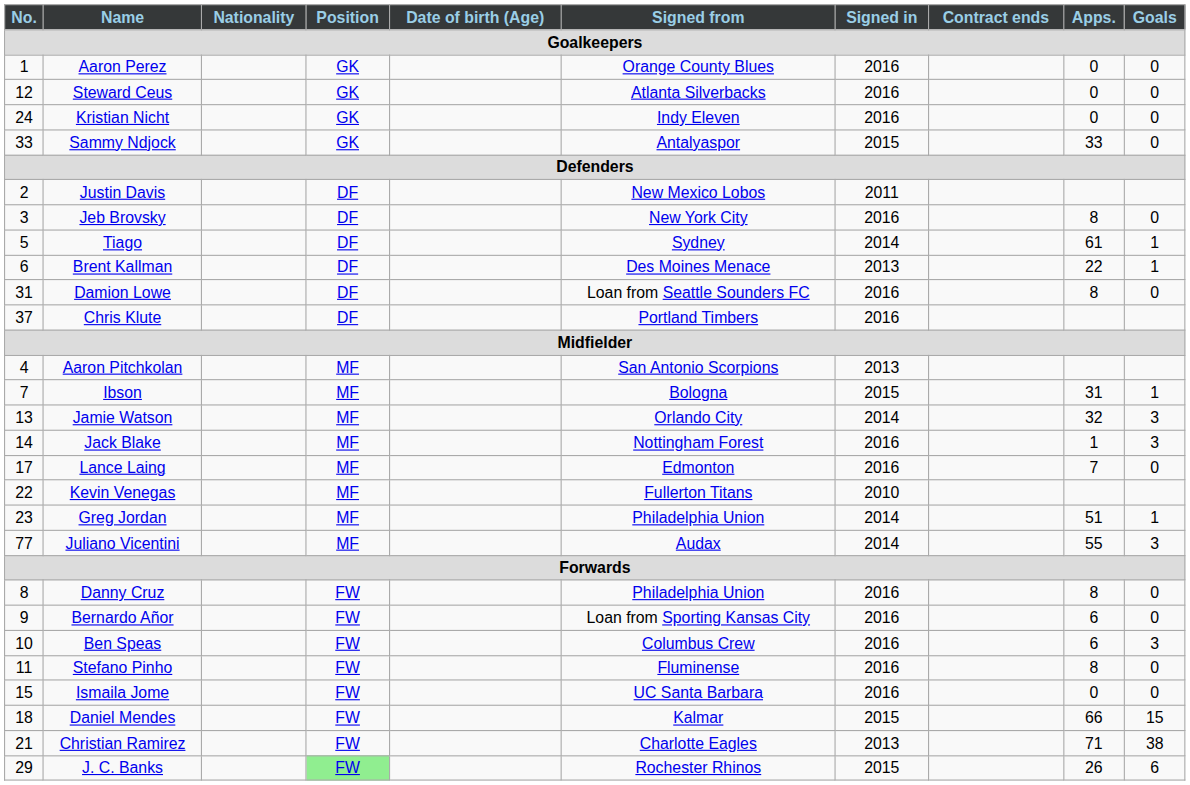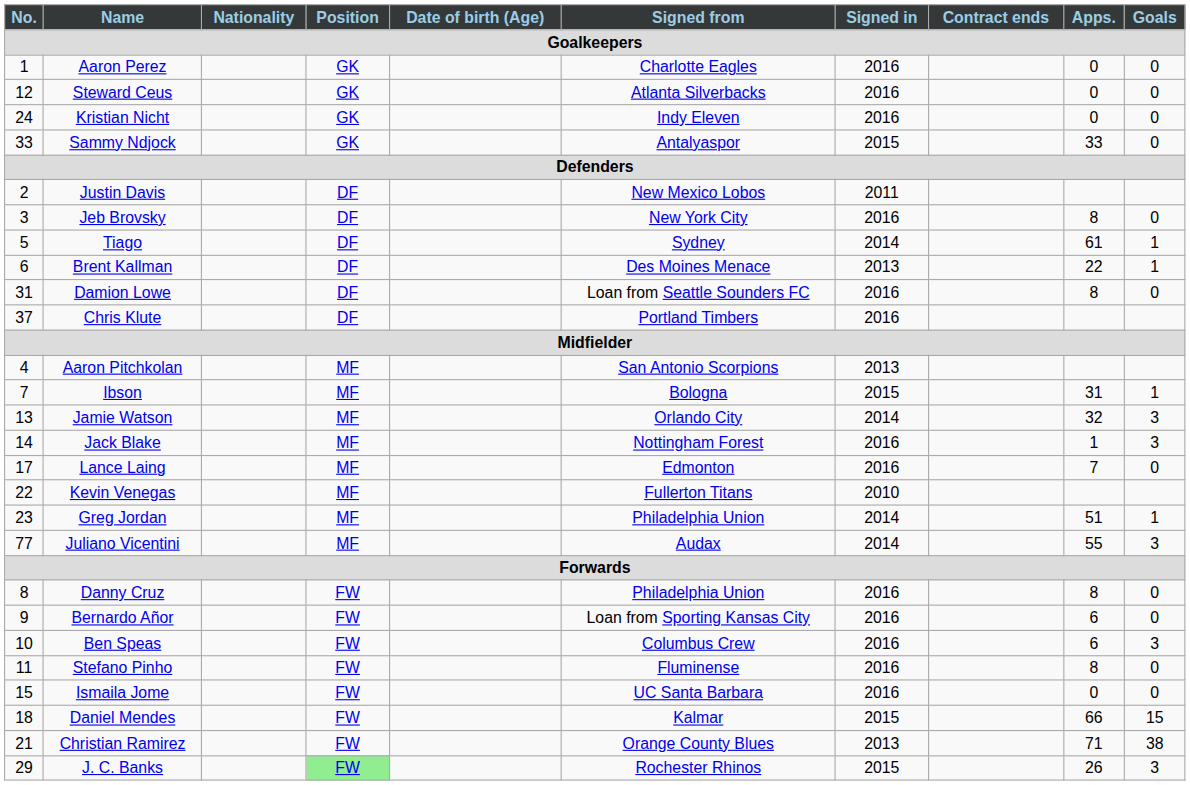 <table class="wikitable"  style="text-align:center; font-size:90%; width:85%;">
 <tr>
 <th style="background:#353839; color:#9acee6; text-align:center;">No.</th>
 <th style="background:#353839; color:#9acee6; text-align:center;">Name</th>
 <th style="background:#353839; color:#9acee6; text-align:center;">Nationality</th>
 <th style="background:#353839; color:#9acee6; text-align:center;">Position</th>
 <th style="background:#353839; color:#9acee6; text-align:center;">Date of birth (Age)</th>
 <th style="background:#353839; color:#9acee6; text-align:center;">Signed from</th>
 <th style="background:#353839; color:#9acee6; text-align:center;">Signed in</th>
 <th style="background:#353839; color:#9acee6; text-align:center;">Contract ends</th>
 <th style="background:#353839; color:#9acee6; text-align:center;">Apps.</th>
 <th style="background:#353839; color:#9acee6; text-align:center;">Goals</th>
 </tr>
 <tr>
 <th colspan="11"  style="background:#dcdcdc; text-align:center;">Goalkeepers</th>
 </tr>
 <tr>
 <td>1</td>
 <td><a href='#'>Aaron Perez</a></td>
 <td></td>
 <td><a href='#'>GK</a></td>
 <td></td>
-<td><a href='#'>Orange County Blues</a></td>
+<td><a href='#'>Charlotte Eagles</a></td>
 <td>2016</td>
 <td></td>
 <td>0</td>
 <td>0</td>
 </tr>
 <tr>
 <td>12</td>
 <td><a href='#'>Steward Ceus</a></td>
 <td></td>
 <td><a href='#'>GK</a></td>
 <td></td>
 <td><a href='#'>Atlanta Silverbacks</a></td>
 <td>2016</td>
 <td></td>
 <td>0</td>
 <td>0</td>
 </tr>
 <tr>
 <td>24</td>
 <td><a href='#'>Kristian Nicht</a></td>
 <td></td>
 <td><a href='#'>GK</a></td>
 <td></td>
 <td><a href='#'>Indy Eleven</a></td>
 <td>2016</td>
 <td></td>
 <td>0</td>
 <td>0</td>
 </tr>
 <tr>
 <td>33</td>
 <td><a href='#'>Sammy Ndjock</a></td>
 <td></td>
 <td><a href='#'>GK</a></td>
 <td></td>
 <td> <a href='#'>Antalyaspor</a></td>
 <td>2015</td>
 <td></td>
 <td>33</td>
 <td>0</td>
 </tr>
 <tr>
 <th colspan="11"  style="background:#dcdcdc; text-align:center;">Defenders</th>
 </tr>
 <tr>
 <td>2</td>
 <td><a href='#'>Justin Davis</a></td>
 <td></td>
 <td><a href='#'>DF</a></td>
 <td></td>
 <td><a href='#'>New Mexico Lobos</a></td>
 <td>2011</td>
 <td></td>
 <td></td>
 <td></td>
 </tr>
 <tr>
 <td>3</td>
 <td><a href='#'>Jeb Brovsky</a></td>
 <td></td>
 <td><a href='#'>DF</a></td>
 <td></td>
 <td><a href='#'>New York City</a></td>
 <td>2016</td>
 <td></td>
 <td>8</td>
 <td>0</td>
 </tr>
 <tr>
 <td>5</td>
 <td><a href='#'>Tiago</a></td>
 <td></td>
 <td><a href='#'>DF</a></td>
 <td></td>
 <td> <a href='#'>Sydney</a></td>
 <td>2014</td>
 <td></td>
 <td>61</td>
 <td>1</td>
 </tr>
 <tr>
 <td>6</td>
 <td><a href='#'>Brent Kallman</a></td>
 <td></td>
 <td><a href='#'>DF</a></td>
 <td></td>
 <td><a href='#'>Des Moines Menace</a></td>
 <td>2013</td>
 <td></td>
 <td>22</td>
 <td>1</td>
 </tr>
 <tr>
 <td>31</td>
 <td><a href='#'>Damion Lowe</a></td>
 <td></td>
 <td><a href='#'>DF</a></td>
 <td></td>
 <td>Loan from <a href='#'>Seattle Sounders FC</a></td>
 <td>2016</td>
 <td></td>
 <td>8</td>
 <td>0</td>
 </tr>
 <tr>
 <td>37</td>
 <td><a href='#'>Chris Klute</a></td>
 <td></td>
 <td><a href='#'>DF</a></td>
 <td></td>
 <td><a href='#'>Portland Timbers</a></td>
 <td>2016</td>
 <td></td>
 <td></td>
 <td></td>
 </tr>
 <tr>
 <th colspan="11"  style="background:#dcdcdc; text-align:center;">Midfielder</th>
 </tr>
 <tr>
 <td>4</td>
 <td><a href='#'>Aaron Pitchkolan</a></td>
 <td></td>
 <td><a href='#'>MF</a></td>
 <td></td>
 <td><a href='#'>San Antonio Scorpions</a></td>
 <td>2013</td>
 <td></td>
 <td></td>
 <td></td>
 </tr>
 <tr>
 <td>7</td>
 <td><a href='#'>Ibson</a></td>
 <td></td>
 <td><a href='#'>MF</a></td>
 <td></td>
 <td> <a href='#'>Bologna</a></td>
 <td>2015</td>
 <td></td>
 <td>31</td>
 <td>1</td>
 </tr>
 <tr>
 <td>13</td>
 <td><a href='#'>Jamie Watson</a></td>
 <td></td>
 <td><a href='#'>MF</a></td>
 <td></td>
 <td><a href='#'>Orlando City</a></td>
 <td>2014</td>
 <td></td>
 <td>32</td>
 <td>3</td>
 </tr>
 <tr>
 <td>14</td>
 <td><a href='#'>Jack Blake</a></td>
 <td></td>
 <td><a href='#'>MF</a></td>
 <td></td>
 <td> <a href='#'>Nottingham Forest</a></td>
 <td>2016</td>
 <td></td>
 <td>1</td>
 <td>3</td>
 </tr>
 <tr>
 <td>17</td>
 <td><a href='#'>Lance Laing</a></td>
 <td></td>
 <td><a href='#'>MF</a></td>
 <td></td>
 <td><a href='#'>Edmonton</a></td>
 <td>2016</td>
 <td></td>
 <td>7</td>
 <td>0</td>
 </tr>
 <tr>
 <td>22</td>
 <td><a href='#'>Kevin Venegas</a></td>
 <td></td>
 <td><a href='#'>MF</a></td>
 <td></td>
 <td><a href='#'>Fullerton Titans</a></td>
 <td>2010</td>
 <td></td>
 <td></td>
 <td></td>
 </tr>
 <tr>
 <td>23</td>
 <td><a href='#'>Greg Jordan</a></td>
 <td></td>
 <td><a href='#'>MF</a></td>
 <td></td>
 <td><a href='#'>Philadelphia Union</a></td>
 <td>2014</td>
 <td></td>
 <td>51</td>
 <td>1</td>
 </tr>
 <tr>
 <td>77</td>
 <td><a href='#'>Juliano Vicentini</a></td>
 <td></td>
 <td><a href='#'>MF</a></td>
 <td></td>
 <td> <a href='#'>Audax</a></td>
 <td>2014</td>
 <td></td>
 <td>55</td>
 <td>3</td>
 </tr>
 <tr>
 <th colspan="11"  style="background:#dcdcdc; text-align:center;">Forwards</th>
 </tr>
 <tr>
 <td>8</td>
 <td><a href='#'>Danny Cruz</a></td>
 <td></td>
 <td><a href='#'>FW</a></td>
 <td></td>
 <td><a href='#'>Philadelphia Union</a></td>
 <td>2016</td>
 <td></td>
 <td>8</td>
 <td>0</td>
 </tr>
 <tr>
 <td>9</td>
 <td><a href='#'>Bernardo Añor</a></td>
 <td></td>
 <td><a href='#'>FW</a></td>
 <td></td>
 <td>Loan from <a href='#'>Sporting Kansas City</a></td>
 <td>2016</td>
 <td></td>
 <td>6</td>
 <td>0</td>
 </tr>
 <tr>
 <td>10</td>
 <td><a href='#'>Ben Speas</a></td>
 <td></td>
 <td><a href='#'>FW</a></td>
 <td></td>
 <td><a href='#'>Columbus Crew</a></td>
 <td>2016</td>
 <td></td>
 <td>6</td>
 <td>3</td>
 </tr>
 <tr>
 <td>11</td>
 <td><a href='#'>Stefano Pinho</a></td>
 <td></td>
 <td><a href='#'>FW</a></td>
 <td></td>
 <td> <a href='#'>Fluminense</a></td>
 <td>2016</td>
 <td></td>
 <td>8</td>
 <td>0</td>
 </tr>
 <tr>
 <td>15</td>
 <td><a href='#'>Ismaila Jome</a></td>
 <td></td>
 <td><a href='#'>FW</a></td>
 <td></td>
 <td><a href='#'>UC Santa Barbara</a></td>
 <td>2016</td>
 <td></td>
 <td>0</td>
 <td>0</td>
 </tr>
 <tr>
 <td>18</td>
 <td><a href='#'>Daniel Mendes</a></td>
 <td></td>
 <td><a href='#'>FW</a></td>
 <td></td>
 <td> <a href='#'>Kalmar</a></td>
 <td>2015</td>
 <td></td>
 <td>66</td>
 <td>15</td>
 </tr>
 <tr>
 <td>21</td>
 <td><a href='#'>Christian Ramirez</a></td>
 <td></td>
 <td><a href='#'>FW</a></td>
 <td></td>
-<td><a href='#'>Charlotte Eagles</a></td>
+<td><a href='#'>Orange County Blues</a></td>
 <td>2013</td>
 <td></td>
 <td>71</td>
 <td>38</td>
 </tr>
 <tr>
 <td>29</td>
 <td><a href='#'>J. C. Banks</a></td>
 <td></td>
 <td style="background: lightgreen;"><a href='#'>FW</a></td>
 <td></td>
 <td><a href='#'>Rochester Rhinos</a></td>
 <td>2015</td>
 <td></td>
 <td>26</td>
-<td>6</td>
+<td>3</td>
 </tr>
 </table>
